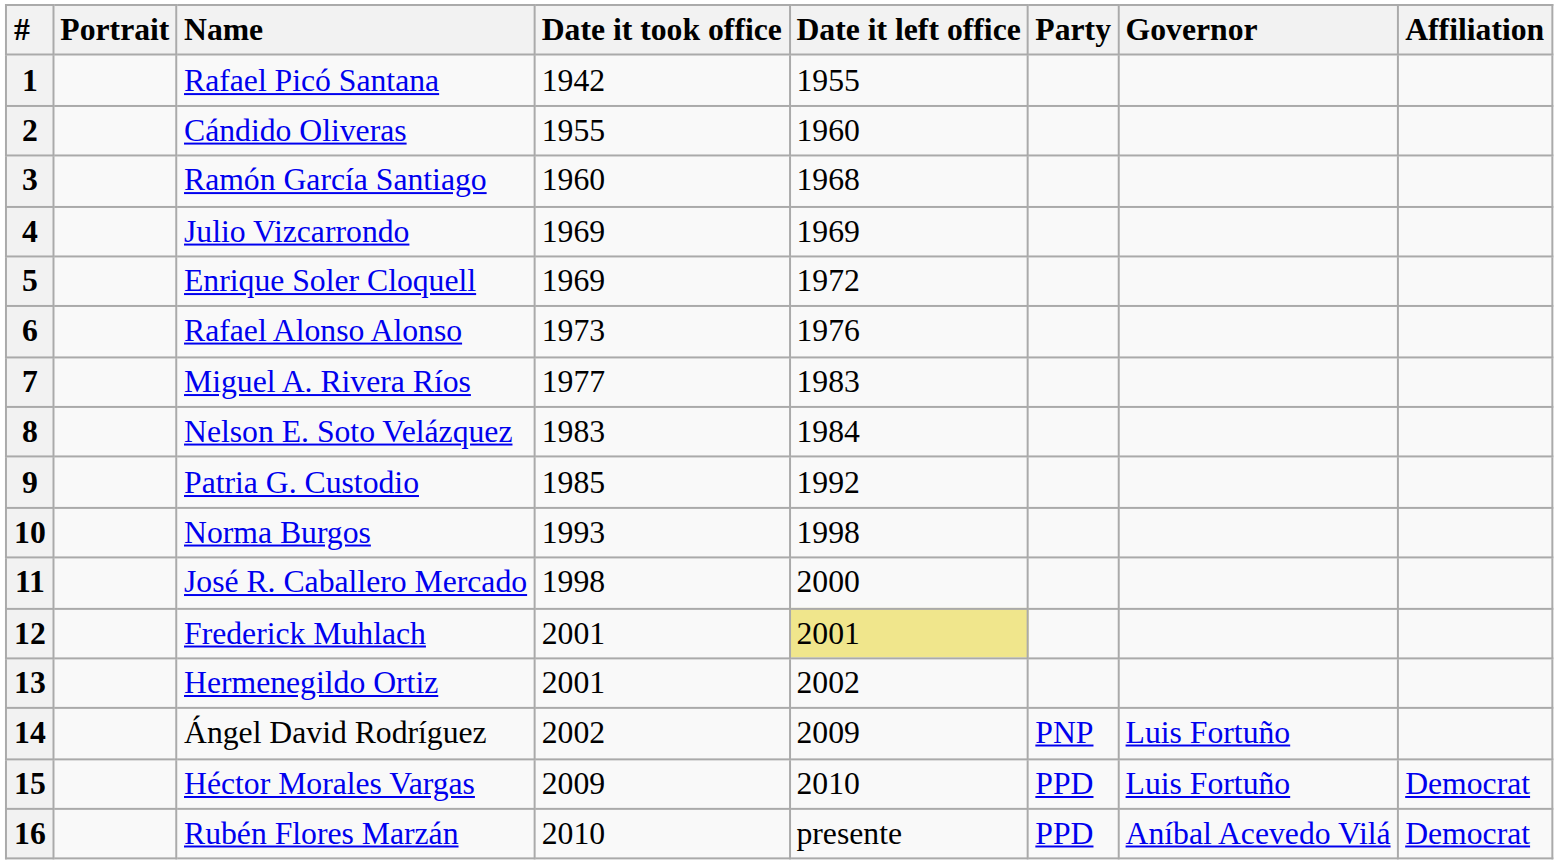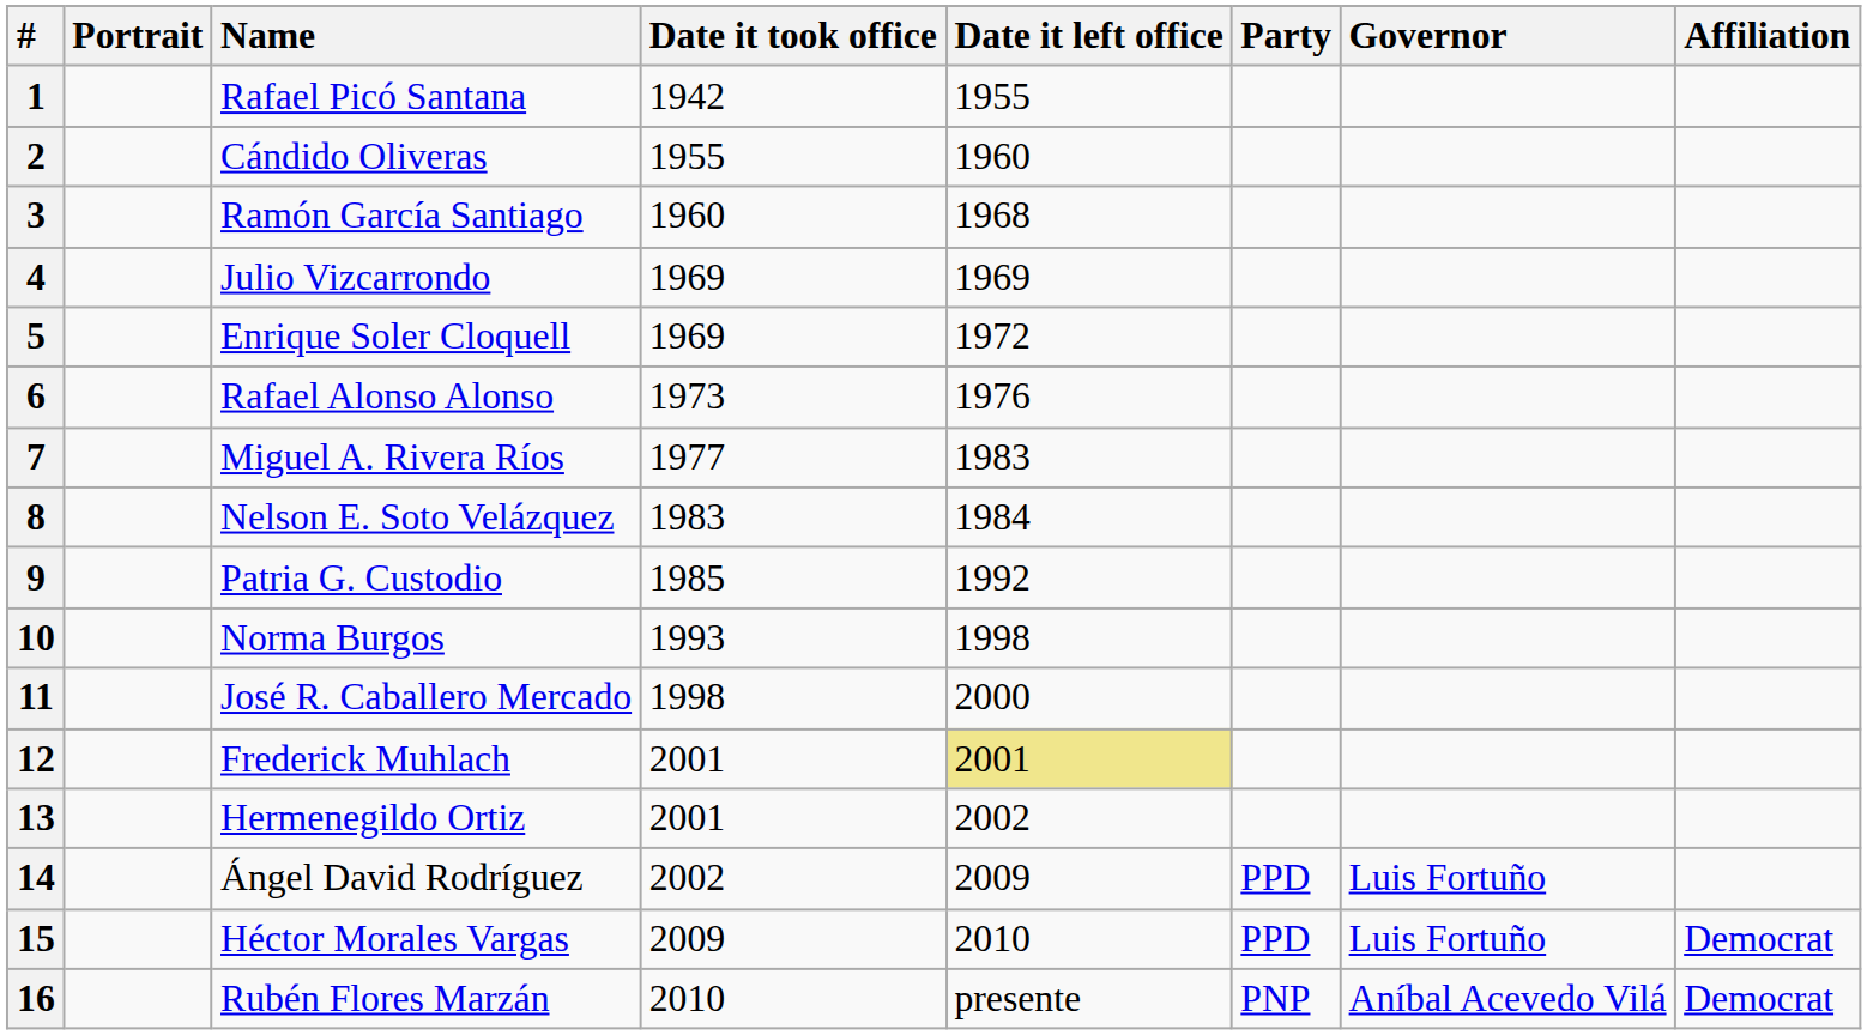 <table class="wikitable sortable" style="margin: 0 auto">
 <tr>
 <th style="text-align: left">#</th>
 <th style="text-align: left">Portrait</th>
 <th style="text-align: left">Name</th>
 <th style="text-align: left">Date it took office</th>
 <th style="text-align: left">Date it left office</th>
 <th style="text-align: left">Party</th>
 <th style="text-align: left">Governor</th>
 <th style="text-align: left">Affiliation</th>
 </tr>
 <tr>
 <th>1</th>
 <td></td>
 <td><a href='#'>Rafael Picó Santana</a></td>
 <td>1942</td>
 <td>1955</td>
 <td></td>
 <td></td>
 <td></td>
 </tr>
 <tr>
 <th>2</th>
 <td></td>
 <td><a href='#'>Cándido Oliveras</a></td>
 <td>1955</td>
 <td>1960</td>
 <td></td>
 <td></td>
 <td></td>
 </tr>
 <tr>
 <th>3</th>
 <td></td>
 <td><a href='#'>Ramón García Santiago</a></td>
 <td>1960</td>
 <td>1968</td>
 <td></td>
 <td></td>
 <td></td>
 </tr>
 <tr>
 <th>4</th>
 <td></td>
 <td><a href='#'>Julio Vizcarrondo</a></td>
 <td>1969</td>
 <td>1969</td>
 <td></td>
 <td></td>
 <td></td>
 </tr>
 <tr>
 <th>5</th>
 <td></td>
 <td><a href='#'>Enrique Soler Cloquell</a></td>
 <td>1969</td>
 <td>1972</td>
 <td></td>
 <td></td>
 <td></td>
 </tr>
 <tr>
 <th>6</th>
 <td></td>
 <td><a href='#'>Rafael Alonso Alonso</a></td>
 <td>1973</td>
 <td>1976</td>
 <td></td>
 <td></td>
 <td></td>
 </tr>
 <tr>
 <th>7</th>
 <td></td>
 <td><a href='#'>Miguel A. Rivera Ríos</a></td>
 <td>1977</td>
 <td>1983</td>
 <td></td>
 <td></td>
 <td></td>
 </tr>
 <tr>
 <th>8</th>
 <td></td>
 <td><a href='#'>Nelson E. Soto Velázquez</a></td>
 <td>1983</td>
 <td>1984</td>
 <td></td>
 <td></td>
 <td></td>
 </tr>
 <tr>
 <th>9</th>
 <td></td>
 <td><a href='#'>Patria G. Custodio</a></td>
 <td>1985</td>
 <td>1992</td>
 <td></td>
 <td></td>
 <td></td>
 </tr>
 <tr>
 <th>10</th>
 <td></td>
 <td><a href='#'>Norma Burgos</a></td>
 <td>1993</td>
 <td>1998</td>
 <td></td>
 <td></td>
 <td></td>
 </tr>
 <tr>
 <th>11</th>
 <td></td>
 <td><a href='#'>José R. Caballero Mercado</a></td>
 <td>1998</td>
 <td>2000</td>
 <td></td>
 <td></td>
 <td></td>
 </tr>
 <tr>
 <th>12</th>
 <td></td>
 <td><a href='#'>Frederick Muhlach</a></td>
 <td>2001</td>
 <td style="background: khaki;">2001</td>
 <td></td>
 <td></td>
 <td></td>
 </tr>
 <tr>
 <th>13</th>
 <td></td>
 <td><a href='#'>Hermenegildo Ortiz</a></td>
 <td>2001</td>
 <td>2002</td>
 <td></td>
 <td></td>
 <td></td>
 </tr>
 <tr>
 <th>14</th>
 <td></td>
 <td>Ángel David Rodríguez</td>
 <td>2002</td>
 <td>2009</td>
-<td><a href='#'>PNP</a></td>
+<td><a href='#'>PPD</a></td>
 <td><a href='#'>Luis Fortuño</a></td>
 <td></td>
 </tr>
 <tr>
 <th>15</th>
 <td></td>
 <td><a href='#'>Héctor Morales Vargas</a></td>
 <td>2009</td>
 <td>2010</td>
 <td><a href='#'>PPD</a></td>
 <td><a href='#'>Luis Fortuño</a></td>
 <td><a href='#'>Democrat</a></td>
 </tr>
 <tr>
 <th>16</th>
 <td></td>
 <td><a href='#'>Rubén Flores Marzán</a></td>
 <td>2010</td>
 <td>presente</td>
-<td><a href='#'>PPD</a></td>
+<td><a href='#'>PNP</a></td>
 <td><a href='#'>Aníbal Acevedo Vilá</a></td>
 <td><a href='#'>Democrat</a></td>
 </tr>
 </table>
